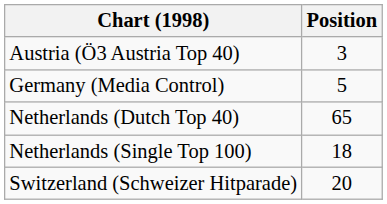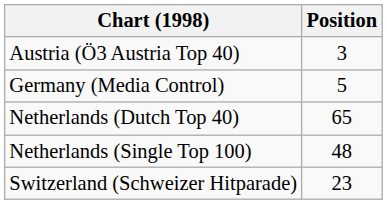 <table class="wikitable sortable">
 <tr>
 <th>Chart (1998)</th>
 <th>Position</th>
 </tr>
 <tr>
 <td>Austria (Ö3 Austria Top 40)</td>
 <td align="center">3</td>
 </tr>
 <tr>
 <td>Germany (Media Control)</td>
 <td align="center">5</td>
 </tr>
 <tr>
 <td>Netherlands (Dutch Top 40)</td>
 <td align="center">65</td>
 </tr>
 <tr>
 <td>Netherlands (Single Top 100)</td>
-<td align="center">18</td>
+<td align="center">48</td>
 </tr>
 <tr>
 <td>Switzerland (Schweizer Hitparade)</td>
-<td align="center">20</td>
+<td align="center">23</td>
 </tr>
 </table>
